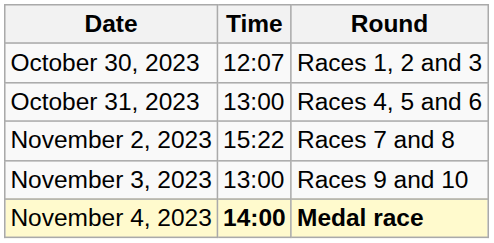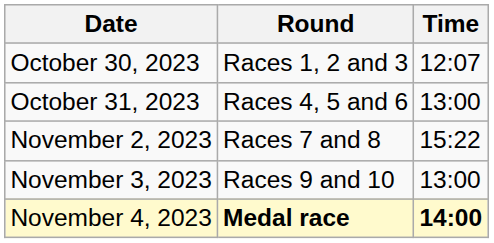 <table class="wikitable">
 <tr>
 <th>Date</th>
+<th>Round</th>
 <th>Time</th>
-<th>Round</th>
 </tr>
 <tr>
 <td>October 30, 2023</td>
+<td>Races 1, 2 and 3</td>
 <td>12:07</td>
-<td>Races 1, 2 and 3</td>
 </tr>
 <tr>
 <td>October 31, 2023</td>
+<td>Races 4, 5 and 6</td>
 <td>13:00</td>
-<td>Races 4, 5 and 6</td>
 </tr>
 <tr>
 <td>November 2, 2023</td>
+<td>Races 7 and 8</td>
 <td>15:22</td>
-<td>Races 7 and 8</td>
 </tr>
 <tr>
 <td>November 3, 2023</td>
+<td>Races 9 and 10</td>
 <td>13:00</td>
-<td>Races 9 and 10</td>
 </tr>
 <tr style=background:lemonchiffon>
 <td>November 4, 2023</td>
+<td><strong>Medal race</strong></td>
 <td><strong>14:00</strong></td>
-<td><strong>Medal race</strong></td>
 </tr>
 </table>
